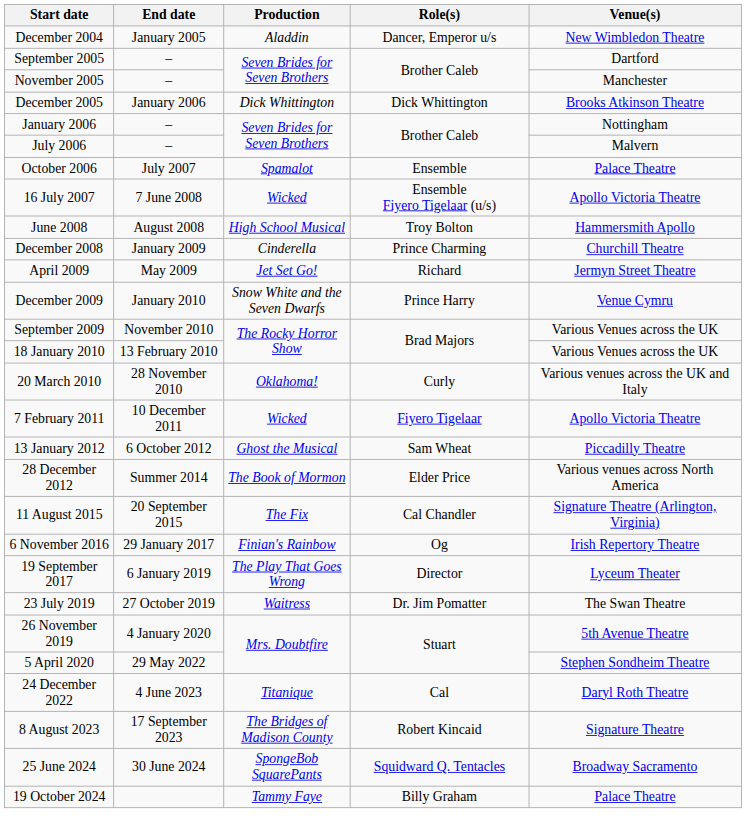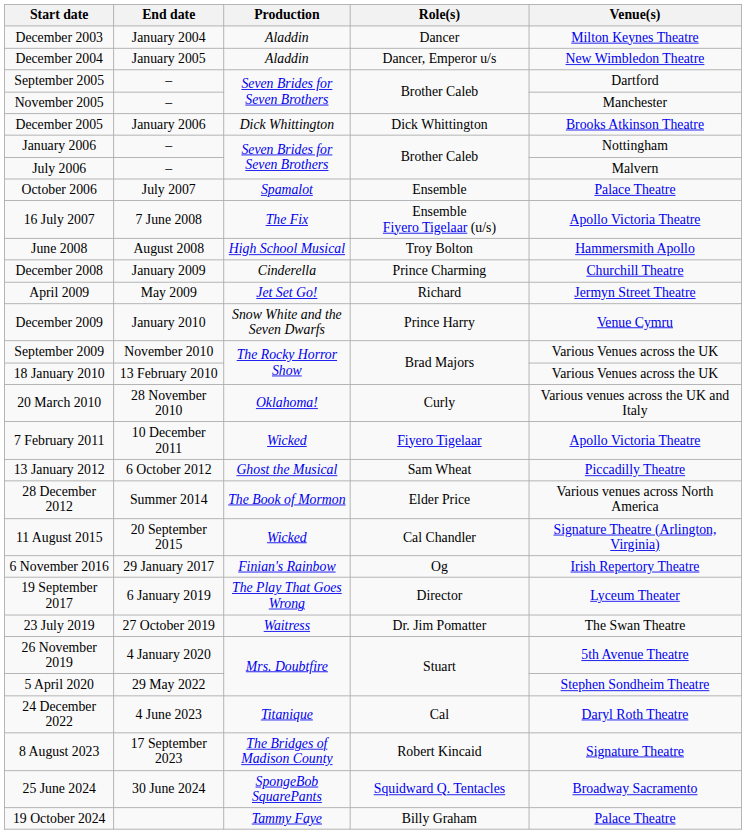 <table class="wikitable">
 <tr>
 <th style="width:120px;">Start date</th>
 <th style="width:120px;">End date</th>
 <th style="width:140px;">Production</th>
 <th style="width:200px;">Role(s)</th>
 <th style="width:240px;">Venue(s)</th>
+</tr>
+<tr>
+<td style="text-align:center;">December 2003</td>
+<td style="text-align:center;">January 2004</td>
+<td style="text-align:center;"><em>Aladdin</em></td>
+<td style="text-align:center;">Dancer</td>
+<td style="text-align:center;"><a href='#'>Milton Keynes Theatre</a></td>
 </tr>
 <tr>
 <td style="text-align:center;">December 2004</td>
 <td style="text-align:center;">January 2005</td>
 <td style="text-align:center;"><em>Aladdin</em></td>
 <td style="text-align:center;">Dancer, Emperor u/s</td>
 <td style="text-align:center;"><a href='#'>New Wimbledon Theatre</a></td>
 </tr>
 <tr>
 <td style="text-align:center;">September 2005</td>
 <td style="text-align:center;">–</td>
 <td rowspan="2" style="text-align:center;"><em><a href='#'>Seven Brides for Seven Brothers</a></em></td>
 <td rowspan="2" style="text-align:center;">Brother Caleb</td>
 <td style="text-align:center;">Dartford</td>
 </tr>
 <tr style="text-align:center;">
 <td>November 2005</td>
 <td>–</td>
 <td>Manchester</td>
 </tr>
 <tr>
 <td style="text-align:center;">December 2005</td>
 <td style="text-align:center;">January 2006</td>
 <td style="text-align:center;"><em>Dick Whittington</em></td>
 <td style="text-align:center;">Dick Whittington</td>
 <td style="text-align:center;"><a href='#'>Brooks Atkinson Theatre</a></td>
 </tr>
 <tr>
 <td style="text-align:center;">January 2006</td>
 <td style="text-align:center;">–</td>
 <td rowspan="2" style="text-align:center;"><em><a href='#'>Seven Brides for Seven Brothers</a></em></td>
 <td rowspan="2" style="text-align:center;">Brother Caleb</td>
 <td style="text-align:center;">Nottingham</td>
 </tr>
 <tr style="text-align:center;">
 <td>July 2006</td>
 <td>–</td>
 <td>Malvern</td>
 </tr>
 <tr>
 <td style="text-align:center;">October 2006</td>
 <td style="text-align:center;">July 2007</td>
 <td style="text-align:center;"><em><a href='#'>Spamalot</a></em></td>
 <td style="text-align:center;">Ensemble</td>
 <td style="text-align:center;"><a href='#'>Palace Theatre</a></td>
 </tr>
 <tr>
 <td style="text-align:center;">16 July 2007</td>
 <td style="text-align:center;">7 June 2008</td>
-<td style="text-align:center;"><em><a href='#'>Wicked</a></em></td>
+<td style="text-align:center;"><em><a href='#'>The Fix</a></em></td>
 <td style="text-align:center;">Ensemble<br><a href='#'>Fiyero Tigelaar</a> (u/s)</td>
 <td style="text-align:center;"><a href='#'>Apollo Victoria Theatre</a></td>
 </tr>
 <tr>
 <td style="text-align:center;">June 2008</td>
 <td style="text-align:center;">August 2008</td>
 <td style="text-align:center;"><em><a href='#'>High School Musical</a></em></td>
 <td style="text-align:center;">Troy Bolton</td>
 <td style="text-align:center;"><a href='#'>Hammersmith Apollo</a></td>
 </tr>
 <tr>
 <td style="text-align:center;">December 2008</td>
 <td style="text-align:center;">January 2009</td>
 <td style="text-align:center;"><em>Cinderella</em></td>
 <td style="text-align:center;">Prince Charming</td>
 <td style="text-align:center;"><a href='#'>Churchill Theatre</a></td>
 </tr>
 <tr>
 <td style="text-align:center;">April 2009</td>
 <td style="text-align:center;">May 2009</td>
 <td style="text-align:center;"><em><a href='#'>Jet Set Go!</a></em></td>
 <td style="text-align:center;">Richard</td>
 <td style="text-align:center;"><a href='#'>Jermyn Street Theatre</a></td>
 </tr>
 <tr>
 <td style="text-align:center;">December 2009</td>
 <td style="text-align:center;">January 2010</td>
 <td style="text-align:center;"><em>Snow White and the Seven Dwarfs</em></td>
 <td style="text-align:center;">Prince Harry</td>
 <td style="text-align:center;"><a href='#'>Venue Cymru</a></td>
 </tr>
 <tr>
 <td style="text-align:center;">September 2009</td>
 <td style="text-align:center;">November 2010</td>
 <td rowspan="2" style="text-align:center;"><em><a href='#'>The Rocky Horror Show</a></em></td>
 <td rowspan="2" style="text-align:center;">Brad Majors</td>
 <td style="text-align:center;">Various Venues across the UK</td>
 </tr>
 <tr style="text-align:center;">
 <td>18 January 2010</td>
 <td>13 February 2010</td>
 <td>Various Venues across the UK</td>
 </tr>
 <tr>
 <td style="text-align:center;">20 March 2010</td>
 <td style="text-align:center;">28 November 2010</td>
 <td style="text-align:center;"><em><a href='#'>Oklahoma!</a></em></td>
 <td style="text-align:center;">Curly</td>
 <td style="text-align:center;">Various venues across the UK and Italy</td>
 </tr>
 <tr>
 <td style="text-align:center;">7 February 2011</td>
 <td style="text-align:center;">10 December 2011</td>
 <td style="text-align:center;"><em><a href='#'>Wicked</a></em></td>
 <td style="text-align:center;"><a href='#'>Fiyero Tigelaar</a></td>
 <td style="text-align:center;"><a href='#'>Apollo Victoria Theatre</a></td>
 </tr>
 <tr>
 <td style="text-align:center;">13 January 2012</td>
 <td style="text-align:center;">6 October 2012</td>
 <td style="text-align:center;"><em><a href='#'>Ghost the Musical</a></em></td>
 <td style="text-align:center;">Sam Wheat</td>
 <td style="text-align:center;"><a href='#'>Piccadilly Theatre</a></td>
 </tr>
 <tr>
 <td style="text-align:center;">28 December 2012</td>
 <td style="text-align:center;">Summer 2014</td>
 <td style="text-align:center;"><em><a href='#'>The Book of Mormon</a></em></td>
 <td style="text-align:center;">Elder Price</td>
 <td style="text-align:center;">Various venues across North America</td>
 </tr>
 <tr>
 <td style="text-align:center;">11 August 2015</td>
 <td style="text-align:center;">20 September 2015</td>
-<td style="text-align:center;"><em><a href='#'>The Fix</a></em></td>
+<td style="text-align:center;"><em><a href='#'>Wicked</a></em></td>
 <td style="text-align:center;">Cal Chandler</td>
 <td style="text-align:center;"><a href='#'>Signature Theatre (Arlington, Virginia)</a></td>
 </tr>
 <tr>
 <td style="text-align:center;">6 November 2016</td>
 <td style="text-align:center;">29 January 2017</td>
 <td style="text-align:center;"><em><a href='#'>Finian's Rainbow</a></em></td>
 <td style="text-align:center;">Og</td>
 <td style="text-align:center;"><a href='#'>Irish Repertory Theatre</a></td>
 </tr>
 <tr>
 <td style="text-align:center;">19 September 2017</td>
 <td style="text-align:center;">6 January 2019</td>
 <td style="text-align:center;"><em><a href='#'>The Play That Goes Wrong</a></em></td>
 <td style="text-align:center;">Director</td>
 <td style="text-align:center;"><a href='#'>Lyceum Theater</a></td>
 </tr>
 <tr>
 <td style="text-align:center;">23 July 2019</td>
 <td style="text-align:center;">27 October 2019</td>
 <td style="text-align:center;"><em><a href='#'>Waitress</a></em></td>
 <td style="text-align:center;">Dr. Jim Pomatter</td>
 <td style="text-align:center;">The Swan Theatre</td>
 </tr>
 <tr>
 <td style="text-align:center;">26 November 2019</td>
 <td style="text-align:center;">4 January 2020</td>
 <td rowspan="2" style="text-align:center;"><em><a href='#'>Mrs. Doubtfire</a></em></td>
 <td rowspan="2" style="text-align:center;">Stuart</td>
 <td style="text-align:center;"><a href='#'>5th Avenue Theatre</a></td>
 </tr>
 <tr>
 <td style="text-align:center;">5 April 2020</td>
 <td style="text-align:center;">29 May 2022</td>
 <td style="text-align:center;"><a href='#'>Stephen Sondheim Theatre</a></td>
 </tr>
 <tr>
 <td align=center>24 December 2022</td>
 <td align=center>4 June 2023</td>
 <td align=center><em><a href='#'>Titanique</a></em></td>
 <td align=center>Cal</td>
 <td align=center><a href='#'>Daryl Roth Theatre</a></td>
 </tr>
 <tr>
 <td align=center>8 August 2023</td>
 <td align=center>17 September 2023</td>
 <td align=center><a href='#'><em>The Bridges of Madison County</em></a></td>
 <td align=center>Robert Kincaid</td>
 <td align=center><a href='#'>Signature Theatre</a></td>
 </tr>
 <tr>
 <td align=center>25 June 2024</td>
 <td align=center>30 June 2024</td>
 <td align=center><a href='#'><em>SpongeBob SquarePants</em></a></td>
 <td align=center><a href='#'>Squidward Q. Tentacles</a></td>
 <td align=center><a href='#'>Broadway Sacramento</a></td>
 </tr>
 <tr>
 <td align=center>19 October 2024</td>
 <td align=center></td>
 <td align=center><a href='#'><em>Tammy Faye</em></a></td>
 <td align=center>Billy Graham</td>
 <td align=center><a href='#'>Palace Theatre</a></td>
 </tr>
 </table>
